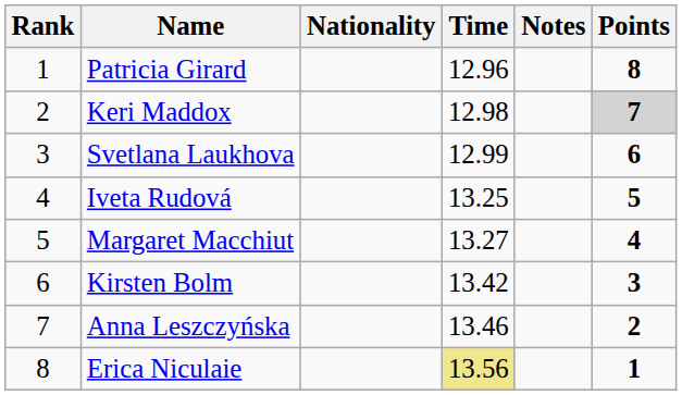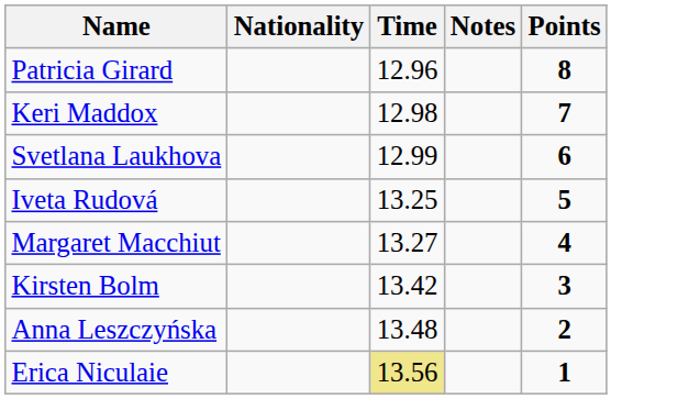 <table class="wikitable sortable" style="text-align:center">
 <tr>
-<th>Rank</th>
 <th>Name</th>
 <th>Nationality</th>
 <th>Time</th>
 <th>Notes</th>
 <th>Points</th>
 </tr>
 <tr>
-<td>1</td>
 <td align=left><a href='#'>Patricia Girard</a></td>
 <td align=left></td>
 <td>12.96</td>
 <td></td>
 <td><strong>8</strong></td>
 </tr>
 <tr>
-<td>2</td>
 <td align=left><a href='#'>Keri Maddox</a></td>
 <td align=left></td>
 <td>12.98</td>
 <td></td>
-<td style="background: lightgrey;"><strong>7</strong></td>
+<td><strong>7</strong></td>
 </tr>
 <tr>
-<td>3</td>
 <td align=left><a href='#'>Svetlana Laukhova</a></td>
 <td align=left></td>
 <td>12.99</td>
 <td></td>
 <td><strong>6</strong></td>
 </tr>
 <tr>
-<td>4</td>
 <td align=left><a href='#'>Iveta Rudová</a></td>
 <td align=left></td>
 <td>13.25</td>
 <td></td>
 <td><strong>5</strong></td>
 </tr>
 <tr>
-<td>5</td>
 <td align=left><a href='#'>Margaret Macchiut</a></td>
 <td align=left></td>
 <td>13.27</td>
 <td></td>
 <td><strong>4</strong></td>
 </tr>
 <tr>
-<td>6</td>
 <td align=left><a href='#'>Kirsten Bolm</a></td>
 <td align=left></td>
 <td>13.42</td>
 <td></td>
 <td><strong>3</strong></td>
 </tr>
 <tr>
-<td>7</td>
 <td align=left><a href='#'>Anna Leszczyńska</a></td>
 <td align=left></td>
-<td>13.46</td>
+<td>13.48</td>
 <td></td>
 <td><strong>2</strong></td>
 </tr>
 <tr>
-<td>8</td>
 <td align=left><a href='#'>Erica Niculaie</a></td>
 <td align=left></td>
 <td style="background: khaki;">13.56</td>
 <td></td>
 <td><strong>1</strong></td>
 </tr>
 </table>
